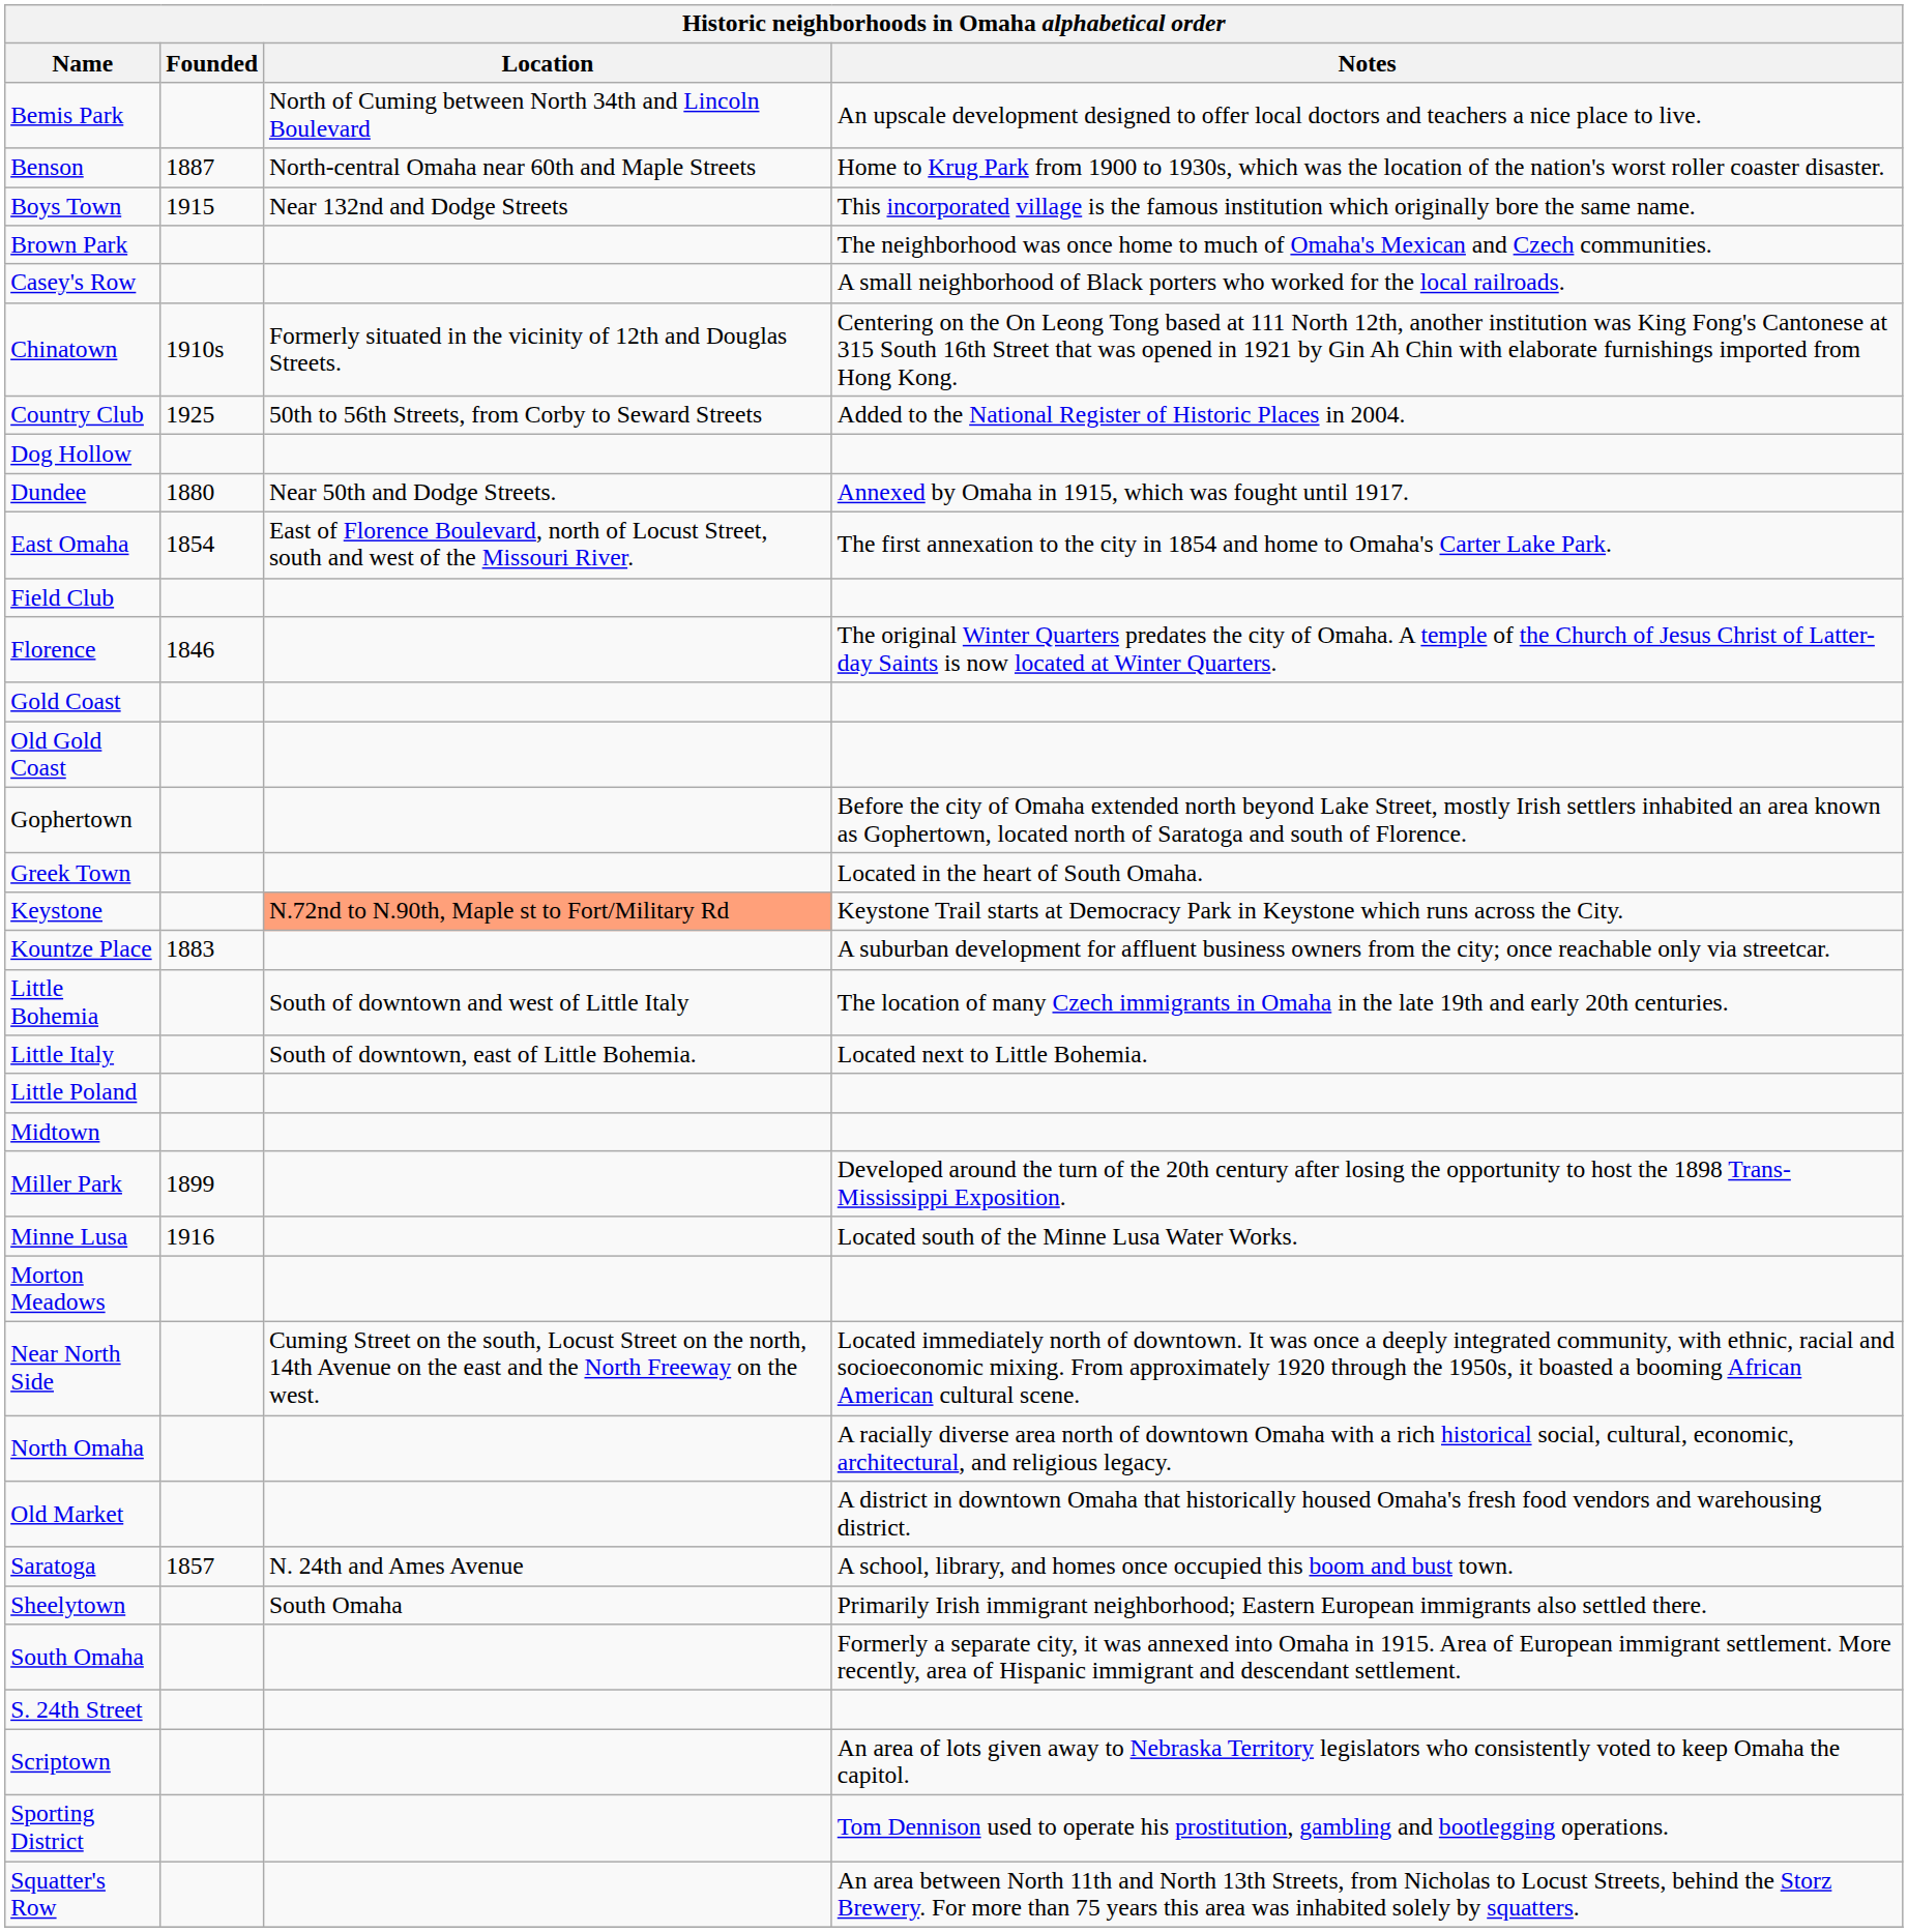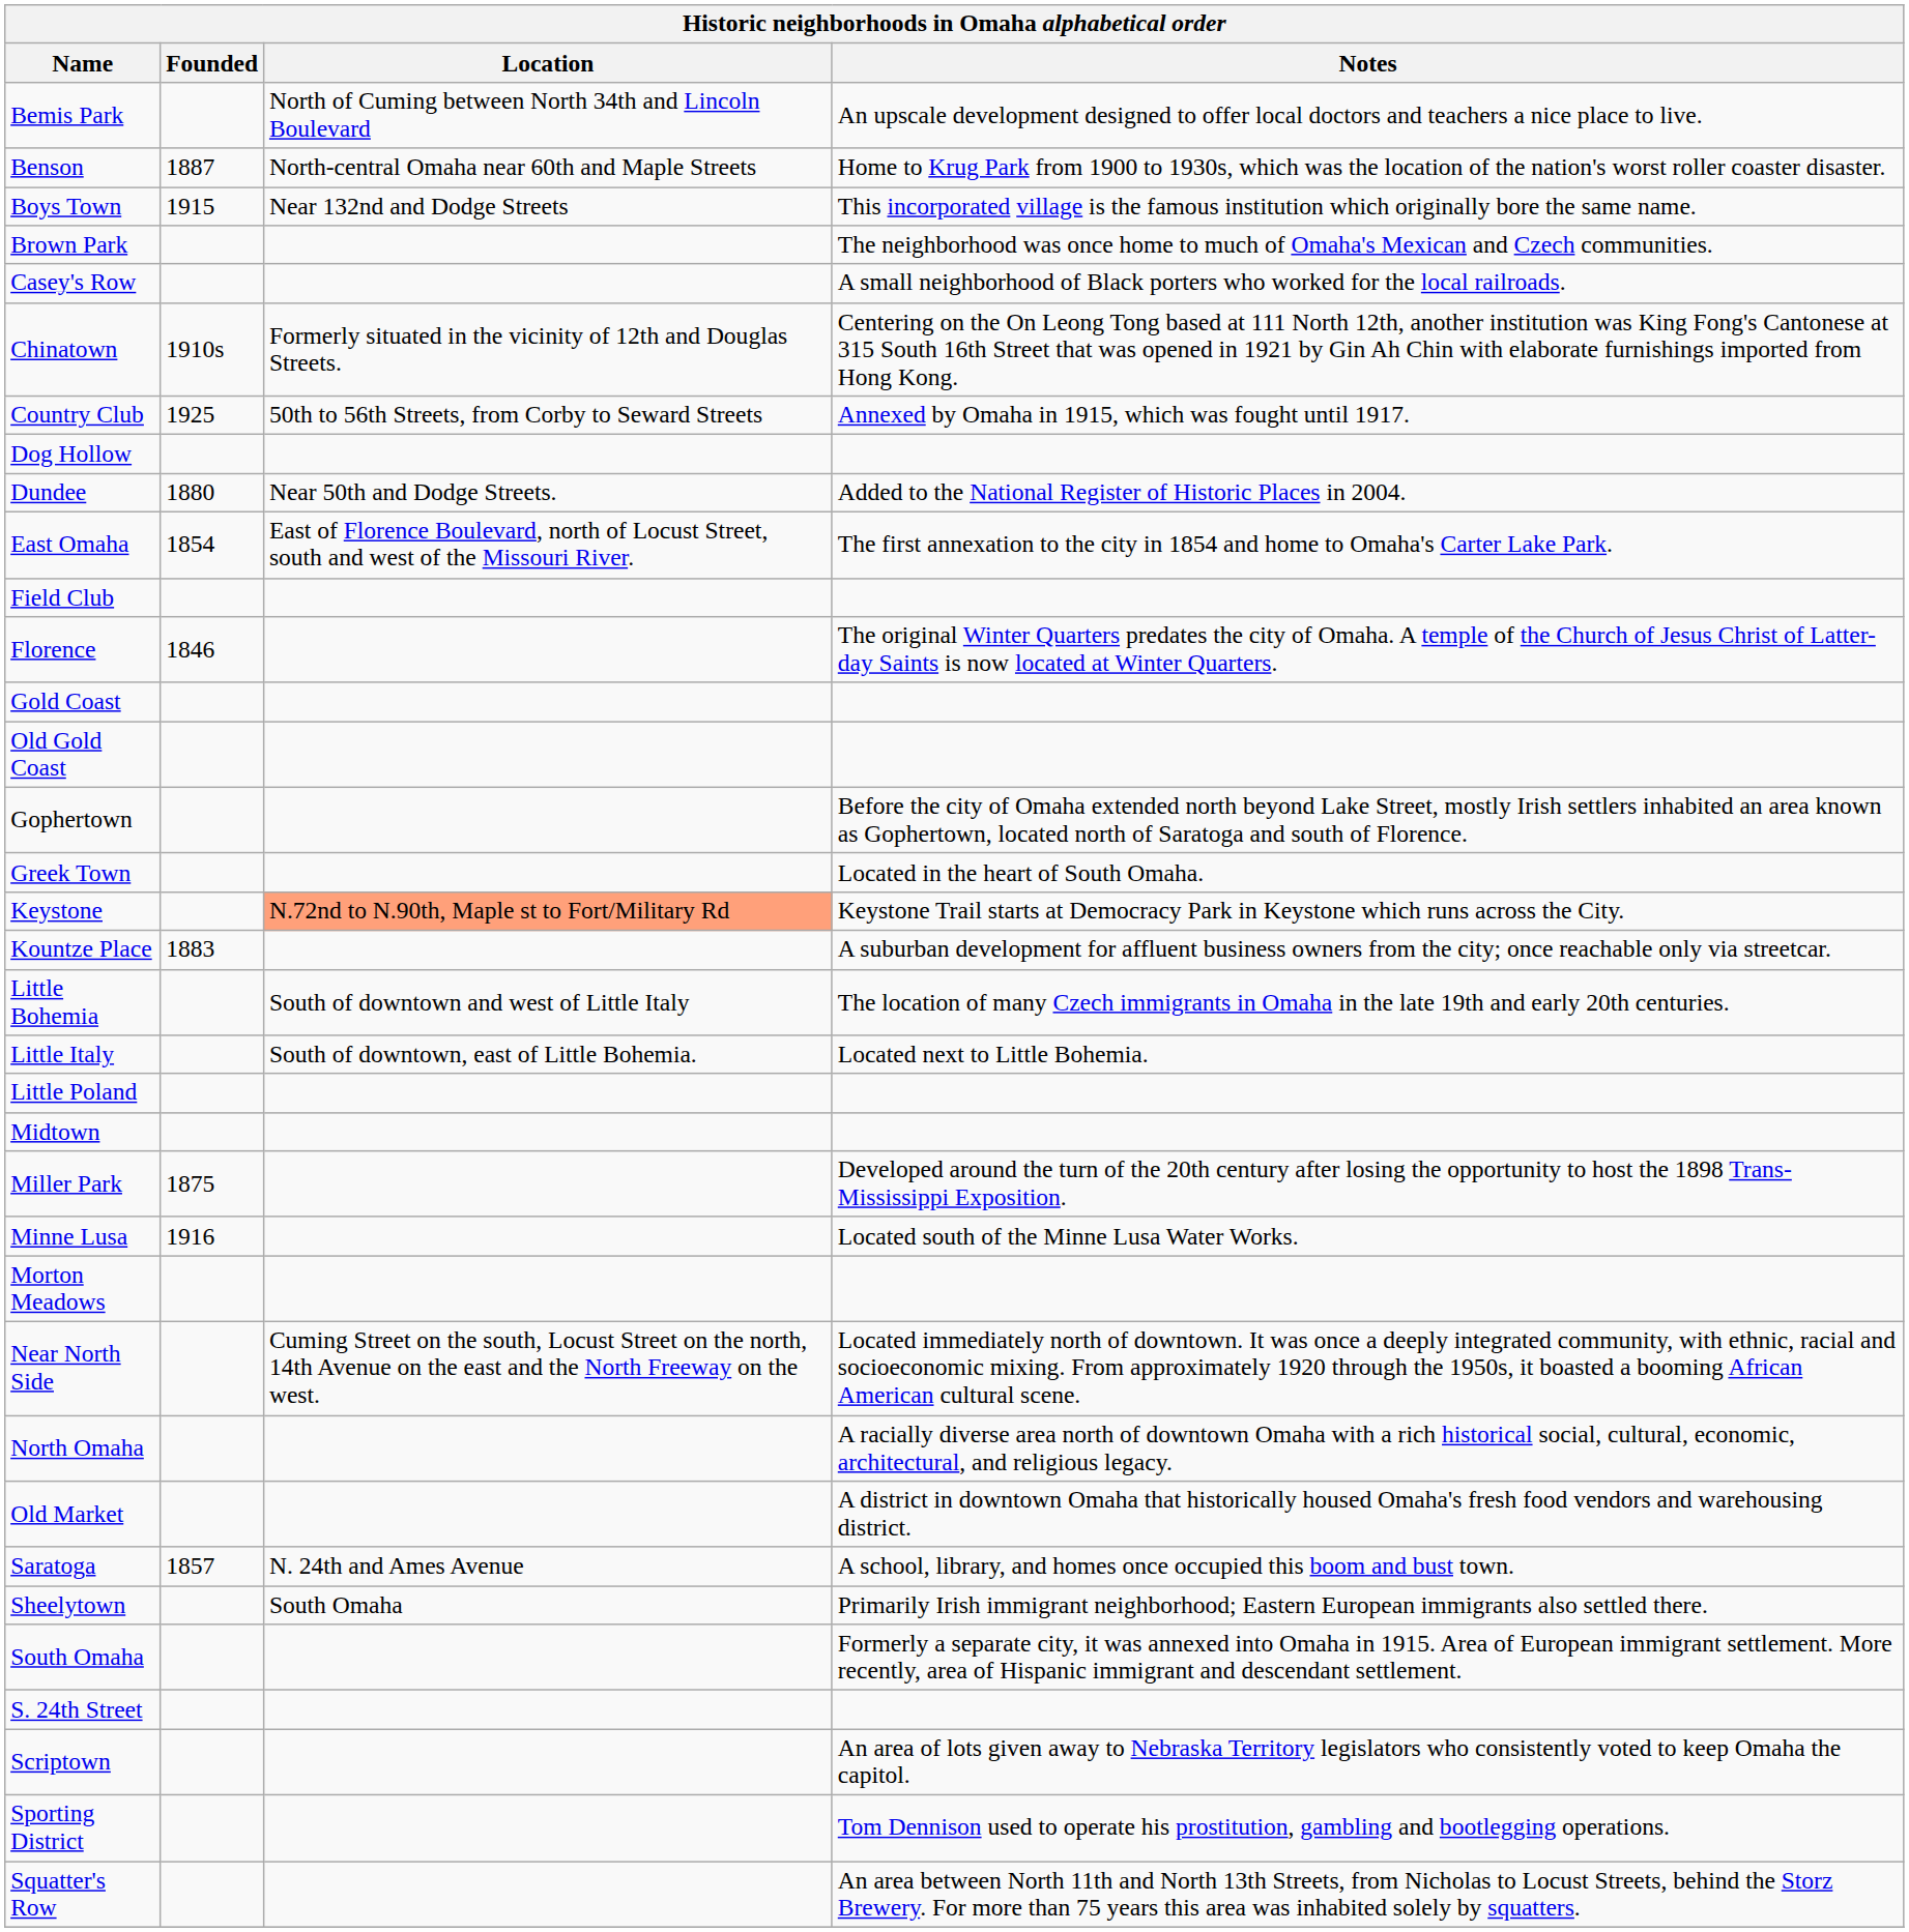 <table class="wikitable">
 <tr>
 <th align="center" colspan="6"><strong>Historic neighborhoods in Omaha</strong> <em>alphabetical order</em></th>
 </tr>
 <tr>
 <th>Name</th>
 <th>Founded</th>
 <th>Location</th>
 <th>Notes</th>
 </tr>
 <tr>
 <td><a href='#'>Bemis Park</a></td>
 <td></td>
 <td>North of Cuming between North 34th and <a href='#'>Lincoln Boulevard</a></td>
 <td>An upscale development designed to offer local doctors and teachers a nice place to live.</td>
 </tr>
 <tr>
 <td><a href='#'>Benson</a></td>
 <td>1887</td>
 <td>North-central Omaha near 60th and Maple Streets</td>
 <td>Home to <a href='#'>Krug Park</a> from 1900 to 1930s, which was the location of the nation's worst roller coaster disaster.</td>
 </tr>
 <tr>
 <td><a href='#'>Boys Town</a></td>
 <td>1915</td>
 <td>Near 132nd and Dodge Streets</td>
 <td>This <a href='#'>incorporated</a> <a href='#'>village</a> is the famous institution which originally bore the same name.</td>
 </tr>
 <tr>
 <td><a href='#'>Brown Park</a></td>
 <td></td>
 <td></td>
 <td>The neighborhood was once home to much of <a href='#'>Omaha's Mexican</a> and <a href='#'>Czech</a> communities.</td>
 </tr>
 <tr>
 <td><a href='#'>Casey's Row</a></td>
 <td></td>
 <td></td>
 <td>A small neighborhood of Black porters who worked for the <a href='#'>local railroads</a>.</td>
 </tr>
 <tr>
 <td><a href='#'>Chinatown</a></td>
 <td>1910s</td>
 <td>Formerly situated in the vicinity of 12th and Douglas Streets.</td>
 <td>Centering on the On Leong Tong based at 111 North 12th, another institution was King Fong's Cantonese at 315 South 16th Street that was opened in 1921 by Gin Ah Chin with elaborate furnishings imported from Hong Kong.</td>
 </tr>
 <tr>
 <td><a href='#'>Country Club</a></td>
 <td>1925</td>
 <td>50th to 56th Streets, from Corby to Seward Streets</td>
-<td>Added to the <a href='#'>National Register of Historic Places</a> in 2004.</td>
+<td><a href='#'>Annexed</a> by Omaha in 1915, which was fought until 1917.</td>
 </tr>
 <tr>
 <td><a href='#'>Dog Hollow</a></td>
 <td></td>
 <td></td>
 <td></td>
 </tr>
 <tr>
 <td><a href='#'>Dundee</a></td>
 <td>1880</td>
 <td>Near 50th and Dodge Streets.</td>
-<td><a href='#'>Annexed</a> by Omaha in 1915, which was fought until 1917.</td>
+<td>Added to the <a href='#'>National Register of Historic Places</a> in 2004.</td>
 </tr>
 <tr>
 <td><a href='#'>East Omaha</a></td>
 <td>1854</td>
 <td>East of <a href='#'>Florence Boulevard</a>, north of Locust Street, south and west of the <a href='#'>Missouri River</a>.</td>
 <td>The first annexation to the city in 1854 and home to Omaha's <a href='#'>Carter Lake Park</a>.</td>
 </tr>
 <tr>
 <td><a href='#'>Field Club</a></td>
 <td></td>
 <td></td>
 <td></td>
 </tr>
 <tr>
 <td><a href='#'>Florence</a></td>
 <td>1846</td>
 <td></td>
 <td>The original <a href='#'>Winter Quarters</a> predates the city of Omaha. A <a href='#'>temple</a> of <a href='#'>the Church of Jesus Christ of Latter-day Saints</a> is now <a href='#'>located at Winter Quarters</a>.</td>
 </tr>
 <tr>
 <td><a href='#'>Gold Coast</a></td>
 <td></td>
 <td></td>
 <td></td>
 </tr>
 <tr>
 <td><a href='#'>Old Gold Coast</a></td>
 <td></td>
 <td></td>
 <td></td>
 </tr>
 <tr>
 <td>Gophertown</td>
 <td></td>
 <td></td>
 <td>Before the city of Omaha extended north beyond Lake Street, mostly Irish settlers inhabited an area known as Gophertown, located north of Saratoga and south of Florence.</td>
 </tr>
 <tr>
 <td><a href='#'>Greek Town</a></td>
 <td></td>
 <td></td>
 <td>Located in the heart of South Omaha.</td>
 </tr>
 <tr>
 <td><a href='#'>Keystone</a></td>
 <td></td>
 <td style="background: lightsalmon;">N.72nd to N.90th, Maple st to Fort/Military Rd</td>
 <td>Keystone Trail starts at Democracy Park in Keystone which runs across the City.</td>
 </tr>
 <tr>
 <td><a href='#'>Kountze Place</a></td>
 <td>1883</td>
 <td></td>
 <td>A suburban development for affluent business owners from the city; once reachable only via streetcar.</td>
 </tr>
 <tr>
 <td><a href='#'>Little Bohemia</a></td>
 <td></td>
 <td>South of downtown and west of Little Italy</td>
 <td>The location of many <a href='#'>Czech immigrants in Omaha</a> in the late 19th and early 20th centuries.</td>
 </tr>
 <tr>
 <td><a href='#'>Little Italy</a></td>
 <td></td>
 <td>South of downtown, east of Little Bohemia.</td>
 <td>Located next to Little Bohemia.</td>
 </tr>
 <tr>
 <td><a href='#'>Little Poland</a></td>
 <td></td>
 <td></td>
 <td></td>
 </tr>
 <tr>
 <td><a href='#'>Midtown</a></td>
 <td></td>
 <td></td>
 <td></td>
 </tr>
 <tr>
 <td><a href='#'>Miller Park</a></td>
-<td>1899</td>
+<td>1875</td>
 <td></td>
 <td>Developed around the turn of the 20th century after losing the opportunity to host the 1898 <a href='#'>Trans-Mississippi Exposition</a>.</td>
 </tr>
 <tr>
 <td><a href='#'>Minne Lusa</a></td>
 <td>1916</td>
 <td></td>
 <td>Located south of the Minne Lusa Water Works.</td>
 </tr>
 <tr>
 <td><a href='#'>Morton Meadows</a></td>
 <td></td>
 <td></td>
 <td></td>
 </tr>
 <tr>
 <td><a href='#'>Near North Side</a></td>
 <td></td>
 <td>Cuming Street on the south, Locust Street on the north, 14th Avenue on the east and the <a href='#'>North Freeway</a> on the west.</td>
 <td>Located immediately north of downtown. It was once a deeply integrated community, with ethnic, racial and socioeconomic mixing. From approximately 1920 through the 1950s, it boasted a booming <a href='#'>African American</a> cultural scene.</td>
 </tr>
 <tr>
 <td><a href='#'>North Omaha</a></td>
 <td></td>
 <td></td>
 <td>A racially diverse area north of downtown Omaha with a rich <a href='#'>historical</a> social, cultural, economic, <a href='#'>architectural</a>, and religious legacy.</td>
 </tr>
 <tr>
 <td><a href='#'>Old Market</a></td>
 <td></td>
 <td></td>
 <td>A district in downtown Omaha that historically housed Omaha's fresh food vendors and warehousing district.</td>
 </tr>
 <tr>
 <td><a href='#'>Saratoga</a></td>
 <td>1857</td>
 <td>N. 24th and Ames Avenue</td>
 <td>A school, library, and homes once occupied this <a href='#'>boom and bust</a> town.</td>
 </tr>
 <tr>
 <td><a href='#'>Sheelytown</a></td>
 <td></td>
 <td>South Omaha</td>
 <td>Primarily Irish immigrant neighborhood; Eastern European immigrants also settled there.</td>
 </tr>
 <tr>
 <td><a href='#'>South Omaha</a></td>
 <td></td>
 <td></td>
 <td>Formerly a separate city, it was annexed into Omaha in 1915. Area of European immigrant settlement. More recently, area of Hispanic immigrant and descendant settlement.</td>
 </tr>
 <tr>
 <td><a href='#'>S. 24th Street</a></td>
 <td></td>
 <td></td>
 <td></td>
 </tr>
 <tr>
 <td><a href='#'>Scriptown</a></td>
 <td></td>
 <td></td>
 <td>An area of lots given away to <a href='#'>Nebraska Territory</a> legislators who consistently voted to keep Omaha the capitol.</td>
 </tr>
 <tr>
 <td><a href='#'>Sporting District</a></td>
 <td></td>
 <td></td>
 <td><a href='#'>Tom Dennison</a> used to operate his <a href='#'>prostitution</a>, <a href='#'>gambling</a> and <a href='#'>bootlegging</a> operations.</td>
 </tr>
 <tr>
 <td><a href='#'>Squatter's Row</a></td>
 <td></td>
 <td></td>
 <td>An area between North 11th and North 13th Streets, from Nicholas to Locust Streets, behind the <a href='#'>Storz Brewery</a>. For more than 75 years this area was inhabited solely by <a href='#'>squatters</a>.</td>
 </tr>
 <tr>
 </tr>
 </table>
